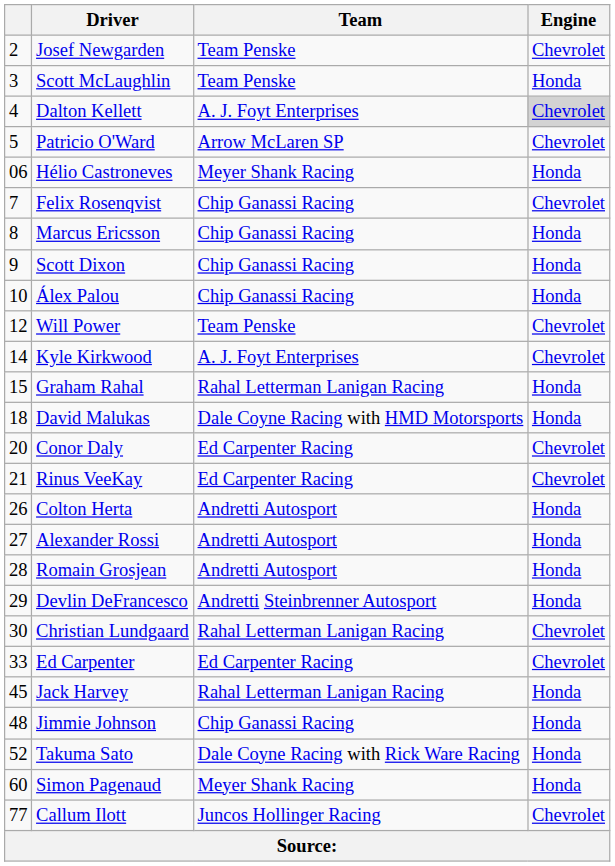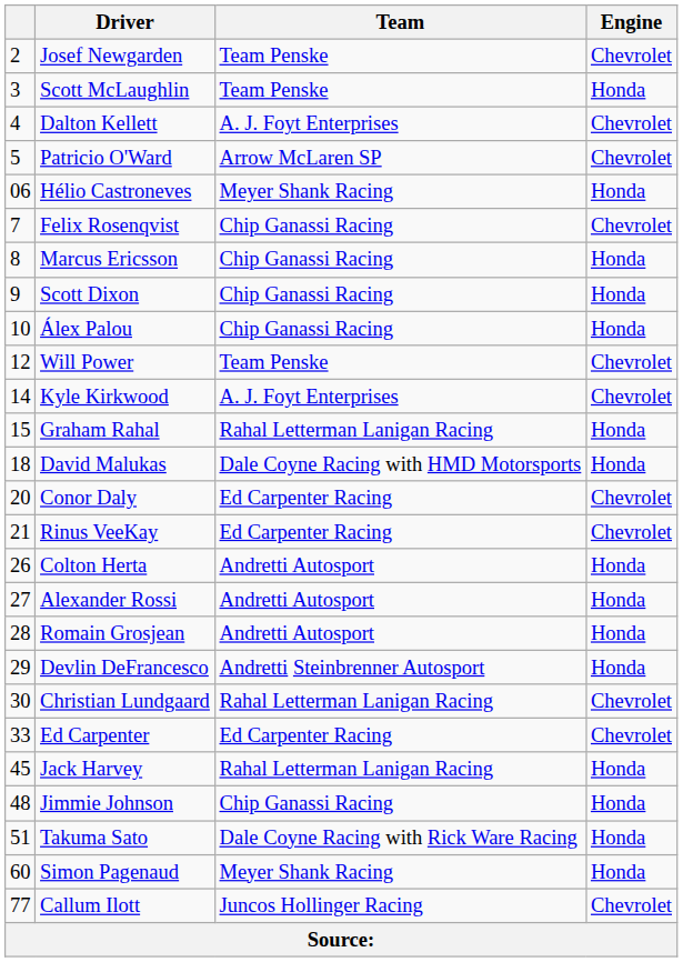 <table class="wikitable" style="font-size: 95%;">
 <tr>
 <th align=center></th>
 <th>Driver</th>
 <th>Team</th>
 <th>Engine</th>
 </tr>
 <tr>
 <td>2</td>
 <td> <a href='#'>Josef Newgarden</a> <strong></strong></td>
 <td><a href='#'>Team Penske</a></td>
 <td><a href='#'>Chevrolet</a></td>
 </tr>
 <tr>
 <td>3</td>
 <td> <a href='#'>Scott McLaughlin</a></td>
 <td><a href='#'>Team Penske</a></td>
 <td><a href='#'>Honda</a></td>
 </tr>
 <tr>
 <td>4</td>
 <td> <a href='#'>Dalton Kellett</a></td>
 <td><a href='#'>A. J. Foyt Enterprises</a></td>
-<td style="background: lightgrey;"><a href='#'>Chevrolet</a></td>
+<td><a href='#'>Chevrolet</a></td>
 </tr>
 <tr>
 <td>5</td>
 <td> <a href='#'>Patricio O'Ward</a></td>
 <td><a href='#'>Arrow McLaren SP</a></td>
 <td><a href='#'>Chevrolet</a></td>
 </tr>
 <tr>
 <td>06</td>
 <td> <a href='#'>Hélio Castroneves</a> <strong></strong></td>
 <td><a href='#'>Meyer Shank Racing</a></td>
 <td><a href='#'>Honda</a></td>
 </tr>
 <tr>
 <td>7</td>
 <td> <a href='#'>Felix Rosenqvist</a></td>
 <td><a href='#'>Chip Ganassi Racing</a></td>
 <td><a href='#'>Chevrolet</a></td>
 </tr>
 <tr>
 <td>8</td>
 <td> <a href='#'>Marcus Ericsson</a></td>
 <td><a href='#'>Chip Ganassi Racing</a></td>
 <td><a href='#'>Honda</a></td>
 </tr>
 <tr>
 <td>9</td>
 <td> <a href='#'>Scott Dixon</a></td>
 <td><a href='#'>Chip Ganassi Racing</a></td>
 <td><a href='#'>Honda</a></td>
 </tr>
 <tr>
 <td>10</td>
 <td> <a href='#'>Álex Palou</a></td>
 <td><a href='#'>Chip Ganassi Racing</a></td>
 <td><a href='#'>Honda</a></td>
 </tr>
 <tr>
 <td>12</td>
 <td> <a href='#'>Will Power</a></td>
 <td><a href='#'>Team Penske</a></td>
 <td><a href='#'>Chevrolet</a></td>
 </tr>
 <tr>
 <td>14</td>
 <td> <a href='#'>Kyle Kirkwood</a> <strong></strong></td>
 <td><a href='#'>A. J. Foyt Enterprises</a></td>
 <td><a href='#'>Chevrolet</a></td>
 </tr>
 <tr>
 <td>15</td>
 <td> <a href='#'>Graham Rahal</a></td>
 <td><a href='#'>Rahal Letterman Lanigan Racing</a></td>
 <td><a href='#'>Honda</a></td>
 </tr>
 <tr>
 <td>18</td>
 <td> <a href='#'>David Malukas</a> <strong></strong></td>
 <td><a href='#'>Dale Coyne Racing</a> with <a href='#'>HMD Motorsports</a></td>
 <td><a href='#'>Honda</a></td>
 </tr>
 <tr>
 <td>20</td>
 <td> <a href='#'>Conor Daly</a></td>
 <td><a href='#'>Ed Carpenter Racing</a></td>
 <td><a href='#'>Chevrolet</a></td>
 </tr>
 <tr>
 <td>21</td>
 <td> <a href='#'>Rinus VeeKay</a></td>
 <td><a href='#'>Ed Carpenter Racing</a></td>
 <td><a href='#'>Chevrolet</a></td>
 </tr>
 <tr>
 <td>26</td>
 <td> <a href='#'>Colton Herta</a></td>
 <td><a href='#'>Andretti Autosport</a></td>
 <td><a href='#'>Honda</a></td>
 </tr>
 <tr>
 <td>27</td>
 <td> <a href='#'>Alexander Rossi</a></td>
 <td><a href='#'>Andretti Autosport</a></td>
 <td><a href='#'>Honda</a></td>
 </tr>
 <tr>
 <td>28</td>
 <td> <a href='#'>Romain Grosjean</a></td>
 <td><a href='#'>Andretti Autosport</a></td>
 <td><a href='#'>Honda</a></td>
 </tr>
 <tr>
 <td>29</td>
 <td> <a href='#'>Devlin DeFrancesco</a> <strong></strong></td>
 <td><a href='#'>Andretti</a> <a href='#'>Steinbrenner Autosport</a></td>
 <td><a href='#'>Honda</a></td>
 </tr>
 <tr>
 <td>30</td>
 <td> <a href='#'>Christian Lundgaard</a> <strong></strong></td>
 <td><a href='#'>Rahal Letterman Lanigan Racing</a></td>
 <td><a href='#'>Chevrolet</a></td>
 </tr>
 <tr>
 <td>33</td>
 <td> <a href='#'>Ed Carpenter</a></td>
 <td><a href='#'>Ed Carpenter Racing</a></td>
 <td><a href='#'>Chevrolet</a></td>
 </tr>
 <tr>
 <td>45</td>
 <td> <a href='#'>Jack Harvey</a></td>
 <td><a href='#'>Rahal Letterman Lanigan Racing</a></td>
 <td><a href='#'>Honda</a></td>
 </tr>
 <tr>
 <td>48</td>
 <td> <a href='#'>Jimmie Johnson</a></td>
 <td><a href='#'>Chip Ganassi Racing</a></td>
 <td><a href='#'>Honda</a></td>
 </tr>
 <tr>
-<td>52</td>
+<td>51</td>
 <td> <a href='#'>Takuma Sato</a></td>
 <td><a href='#'>Dale Coyne Racing</a> with <a href='#'>Rick Ware Racing</a></td>
 <td><a href='#'>Honda</a></td>
 </tr>
 <tr>
 <td>60</td>
 <td> <a href='#'>Simon Pagenaud</a> <strong></strong></td>
 <td><a href='#'>Meyer Shank Racing</a></td>
 <td><a href='#'>Honda</a></td>
 </tr>
 <tr>
 <td>77</td>
 <td> <a href='#'>Callum Ilott</a> <strong></strong></td>
 <td><a href='#'>Juncos Hollinger Racing</a></td>
 <td><a href='#'>Chevrolet</a></td>
 </tr>
 <tr>
 <th colspan=4>Source:</th>
 </tr>
 </table>
